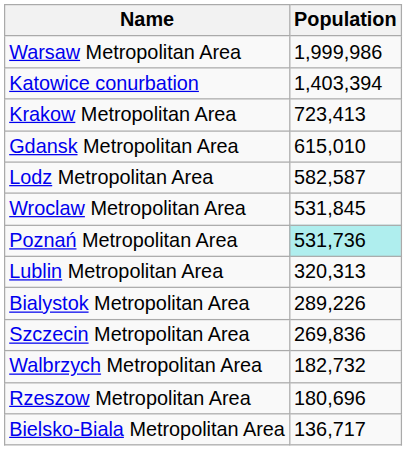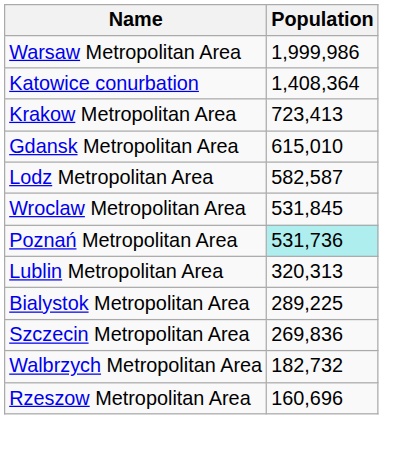 <table class="wikitable sortable">
 <tr>
 <th>Name</th>
 <th>Population</th>
 </tr>
 <tr>
 <td><a href='#'>Warsaw</a> Metropolitan Area</td>
 <td>1,999,986</td>
 </tr>
 <tr>
 <td><a href='#'>Katowice conurbation</a></td>
-<td>1,403,394</td>
+<td>1,408,364</td>
 </tr>
 <tr>
 <td><a href='#'>Krakow</a> Metropolitan Area</td>
 <td>723,413</td>
 </tr>
 <tr>
 <td><a href='#'>Gdansk</a> Metropolitan Area</td>
 <td>615,010</td>
 </tr>
 <tr>
 <td><a href='#'>Lodz</a> Metropolitan Area</td>
 <td>582,587</td>
 </tr>
 <tr>
 <td><a href='#'>Wroclaw</a> Metropolitan Area</td>
 <td>531,845</td>
 </tr>
 <tr>
 <td><a href='#'>Poznań</a> Metropolitan Area</td>
 <td style="background: paleturquoise;">531,736</td>
 </tr>
 <tr>
 <td><a href='#'>Lublin</a> Metropolitan Area</td>
 <td>320,313</td>
 </tr>
 <tr>
 <td><a href='#'>Bialystok</a> Metropolitan Area</td>
-<td>289,226</td>
+<td>289,225</td>
 </tr>
 <tr>
 <td><a href='#'>Szczecin</a> Metropolitan Area</td>
 <td>269,836</td>
 </tr>
 <tr>
 <td><a href='#'>Walbrzych</a> Metropolitan Area</td>
 <td>182,732</td>
 </tr>
 <tr>
 <td><a href='#'>Rzeszow</a> Metropolitan Area</td>
-<td>180,696</td>
-</tr>
-<tr>
-<td><a href='#'>Bielsko-Biala</a> Metropolitan Area</td>
-<td>136,717</td>
+<td>160,696</td>
 </tr>
 </table>
